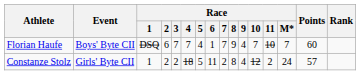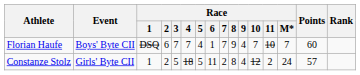 <table class="wikitable" border="1" style="font-size:90%">
 <tr>
 <th rowspan=2>Athlete</th>
 <th rowspan=2>Event</th>
 <th colspan=12>Race</th>
 <th rowspan=2>Points</th>
 <th rowspan=2>Rank</th>
 </tr>
 <tr>
 <th>1</th>
 <th>2</th>
 <th>3</th>
 <th>4</th>
 <th>5</th>
 <th>6</th>
 <th>7</th>
 <th>8</th>
 <th>9</th>
 <th>10</th>
 <th>11</th>
 <th>M*</th>
 </tr>
 <tr>
 <td><a href='#'>Florian Haufe</a></td>
 <td><a href='#'>Boys' Byte CII</a></td>
 <td align=center><s>DSQ</s></td>
 <td align=center>6</td>
 <td align=center>7</td>
 <td align=center>7</td>
 <td align=center>4</td>
 <td align=center>1</td>
 <td align=center>7</td>
 <td align=center>9</td>
 <td align=center>4</td>
 <td align=center>7</td>
 <td align=center><s>10</s></td>
 <td align=center>7</td>
 <td align=center>60</td>
 <td align=center></td>
 </tr>
 <tr>
 <td><a href='#'>Constanze Stolz</a></td>
 <td><a href='#'>Girls' Byte CII</a></td>
 <td align=center>1</td>
 <td align=center>2</td>
-<td align=center>2</td>
+<td align=center>5</td>
 <td align=center><s>18</s></td>
 <td align=center>5</td>
 <td align=center>11</td>
 <td align=center>2</td>
 <td align=center>8</td>
 <td align=center>4</td>
 <td align=center><s>12</s></td>
 <td align=center>2</td>
 <td align=center>24</td>
 <td align=center>57</td>
 <td align=center></td>
 </tr>
 </table>
